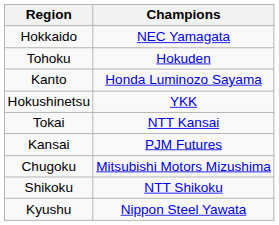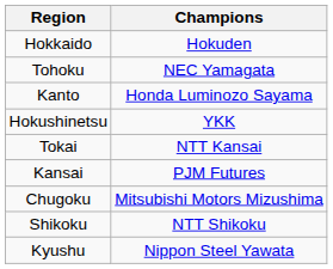 <table class="wikitable" style="text-align:center;">
 <tr>
 <th>Region</th>
 <th>Champions</th>
 </tr>
 <tr>
 <td>Hokkaido</td>
-<td><a href='#'>NEC Yamagata</a></td>
+<td><a href='#'>Hokuden</a></td>
 </tr>
 <tr>
 <td>Tohoku</td>
-<td><a href='#'>Hokuden</a></td>
+<td><a href='#'>NEC Yamagata</a></td>
 </tr>
 <tr>
 <td>Kanto</td>
 <td><a href='#'>Honda Luminozo Sayama</a></td>
 </tr>
 <tr>
 <td>Hokushinetsu</td>
 <td><a href='#'>YKK</a></td>
 </tr>
 <tr>
 <td>Tokai</td>
 <td><a href='#'>NTT Kansai</a></td>
 </tr>
 <tr>
 <td>Kansai</td>
 <td><a href='#'>PJM Futures</a></td>
 </tr>
 <tr>
 <td>Chugoku</td>
 <td><a href='#'>Mitsubishi Motors Mizushima</a></td>
 </tr>
 <tr>
 <td>Shikoku</td>
 <td><a href='#'>NTT Shikoku</a></td>
 </tr>
 <tr>
 <td>Kyushu</td>
 <td><a href='#'>Nippon Steel Yawata</a></td>
 </tr>
 </table>
